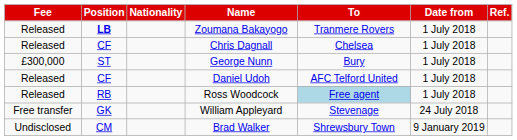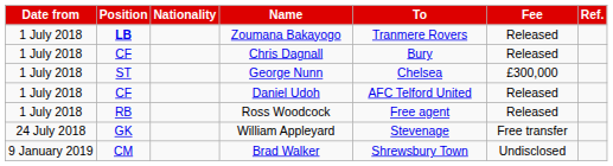 <table class="wikitable"  style="text-align:center; font-size:90%; ">
 <tr>
-<th style="background:#DD0000; color:#FFFFFF; width:100px;">Fee</th>
+<th style="background:#DD0000; color:#FFFFFF; width:100px;">Date from</th>
 <th style="background:#DD0000; color:#FFFFFF; width:50px;">Position</th>
 <th style="background:#DD0000; color:#FFFFFF; width:50px;">Nationality</th>
 <th style="background:#DD0000; color:#FFFFFF; width:150px;">Name</th>
 <th style="background:#DD0000; color:#FFFFFF; width:150px;">To</th>
-<th style="background:#DD0000; color:#FFFFFF; width:100px;">Date from</th>
+<th style="background:#DD0000; color:#FFFFFF; width:100px;">Fee</th>
 <th style="background:#DD0000; color:#FFFFFF; width:25px;">Ref.</th>
 </tr>
 <tr>
-<td>Released</td>
+<td>1 July 2018</td>
 <td><strong><a href='#'>LB</a></strong></td>
 <td></td>
 <td><a href='#'>Zoumana Bakayogo</a></td>
 <td><a href='#'>Tranmere Rovers</a></td>
-<td>1 July 2018</td>
+<td>Released</td>
 <td></td>
 </tr>
 <tr>
-<td>Released</td>
+<td>1 July 2018</td>
 <td><a href='#'>CF</a></td>
 <td></td>
 <td><a href='#'>Chris Dagnall</a></td>
-<td><a href='#'>Chelsea</a></td>
-<td>1 July 2018</td>
+<td><a href='#'>Bury</a></td>
+<td>Released</td>
 <td></td>
 </tr>
 <tr>
-<td>£300,000</td>
+<td>1 July 2018</td>
 <td><a href='#'>ST</a></td>
 <td></td>
 <td><a href='#'>George Nunn</a></td>
-<td><a href='#'>Bury</a></td>
-<td>1 July 2018</td>
+<td><a href='#'>Chelsea</a></td>
+<td>£300,000</td>
 <td></td>
 </tr>
 <tr>
-<td>Released</td>
+<td>1 July 2018</td>
 <td><a href='#'>CF</a></td>
 <td></td>
 <td><a href='#'>Daniel Udoh</a></td>
 <td><a href='#'>AFC Telford United</a></td>
-<td>1 July 2018</td>
+<td>Released</td>
 <td></td>
 </tr>
 <tr>
-<td>Released</td>
+<td>1 July 2018</td>
 <td><a href='#'>RB</a></td>
 <td></td>
 <td>Ross Woodcock</td>
-<td style="background: lightblue;"><a href='#'>Free agent</a></td>
-<td>1 July 2018</td>
+<td><a href='#'>Free agent</a></td>
+<td>Released</td>
 <td></td>
 </tr>
 <tr>
-<td>Free transfer</td>
+<td>24 July 2018</td>
 <td><a href='#'>GK</a></td>
 <td></td>
 <td>William Appleyard</td>
 <td><a href='#'>Stevenage</a></td>
-<td>24 July 2018</td>
+<td>Free transfer</td>
 <td></td>
 </tr>
 <tr>
-<td>Undisclosed</td>
+<td>9 January 2019</td>
 <td><a href='#'>CM</a></td>
 <td></td>
 <td><a href='#'>Brad Walker</a></td>
 <td><a href='#'>Shrewsbury Town</a></td>
-<td>9 January 2019</td>
+<td>Undisclosed</td>
 <td></td>
 </tr>
 </table>
